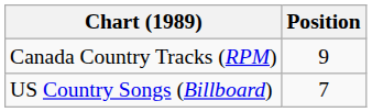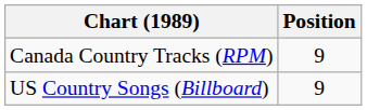 <table class="wikitable sortable">
 <tr>
 <th scope="col">Chart (1989)</th>
 <th scope="col">Position</th>
 </tr>
 <tr>
 <td>Canada Country Tracks (<em><a href='#'>RPM</a></em>)</td>
 <td align="center">9</td>
 </tr>
 <tr>
 <td>US <a href='#'>Country Songs</a> (<em><a href='#'>Billboard</a></em>)</td>
-<td align="center">7</td>
+<td align="center">9</td>
 </tr>
 </table>
